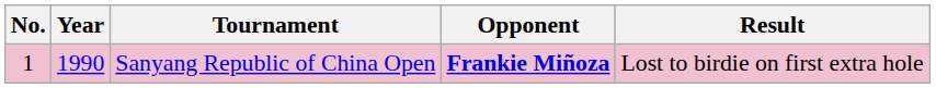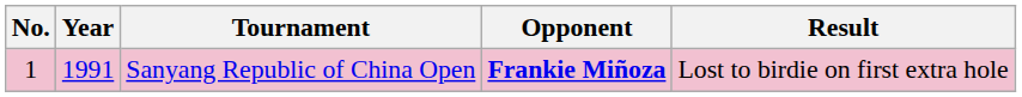 <table class="wikitable" style="font-size:95%;">
 <tr>
 <th>No.</th>
 <th>Year</th>
 <th>Tournament</th>
 <th>Opponent</th>
 <th>Result</th>
 </tr>
 <tr style="background:#F2C1D1;">
 <td align=center>1</td>
-<td><a href='#'>1990</a></td>
+<td><a href='#'>1991</a></td>
 <td><a href='#'>Sanyang Republic of China Open</a></td>
 <td><strong> <a href='#'>Frankie Miñoza</a></strong></td>
 <td>Lost to birdie on first extra hole</td>
 </tr>
 </table>
